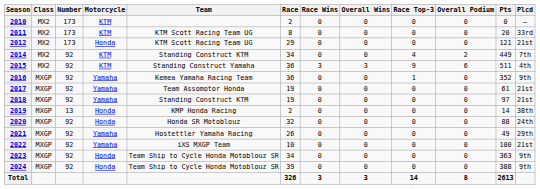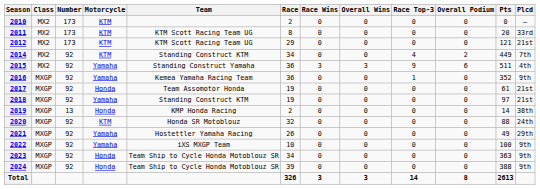 <table class="wikitable" style="font-size: 85%; text-align:center">
 <tr>
 <th>Season</th>
 <th>Class</th>
 <th>Number</th>
 <th>Motorcycle</th>
 <th>Team</th>
 <th>Race</th>
 <th>Race Wins</th>
 <th>Overall Wins</th>
 <th>Race Top-3</th>
 <th>Overall Podium</th>
 <th>Pts</th>
 <th>Plcd</th>
 </tr>
 <tr>
 <th><a href='#'>2010</a></th>
 <td>MX2</td>
 <td>173</td>
 <td><a href='#'>KTM</a></td>
 <td></td>
 <td>2</td>
 <td>0</td>
 <td>0</td>
 <td>0</td>
 <td>0</td>
 <td>0</td>
 <td>–</td>
 </tr>
 <tr>
 <th><a href='#'>2011</a></th>
 <td>MX2</td>
 <td>173</td>
 <td><a href='#'>KTM</a></td>
 <td>KTM Scott Racing Team UG</td>
 <td>8</td>
 <td>0</td>
 <td>0</td>
 <td>0</td>
 <td>0</td>
 <td>20</td>
 <td>33rd</td>
 </tr>
 <tr>
 <th><a href='#'>2012</a></th>
 <td>MX2</td>
 <td>173</td>
-<td><a href='#'>Honda</a></td>
+<td><a href='#'>KTM</a></td>
 <td>KTM Scott Racing Team UG</td>
 <td>29</td>
 <td>0</td>
 <td>0</td>
 <td>0</td>
 <td>0</td>
 <td>121</td>
 <td>21st</td>
 </tr>
 <tr>
 <th><a href='#'>2014</a></th>
 <td>MX2</td>
 <td>92</td>
 <td><a href='#'>KTM</a></td>
 <td>Standing Construct KTM</td>
 <td>34</td>
 <td>0</td>
 <td>0</td>
 <td>4</td>
 <td>2</td>
 <td>449</td>
 <td>7th</td>
 </tr>
 <tr>
 <th><a href='#'>2015</a></th>
 <td>MX2</td>
 <td>92</td>
-<td><a href='#'>KTM</a></td>
+<td><a href='#'>Yamaha</a></td>
 <td>Standing Construct Yamaha</td>
 <td>36</td>
 <td>3</td>
 <td>3</td>
 <td>9</td>
 <td>6</td>
 <td>511</td>
 <td>4th</td>
 </tr>
 <tr>
 <th><a href='#'>2016</a></th>
 <td>MXGP</td>
 <td>92</td>
 <td><a href='#'>Yamaha</a></td>
 <td>Kemea Yamaha Racing Team</td>
 <td>36</td>
 <td>0</td>
 <td>0</td>
 <td>1</td>
 <td>0</td>
 <td>352</td>
 <td>9th</td>
 </tr>
 <tr>
 <th><a href='#'>2017</a></th>
 <td>MXGP</td>
 <td>92</td>
-<td><a href='#'>Yamaha</a></td>
+<td><a href='#'>Honda</a></td>
 <td>Team Assomotor Honda</td>
 <td>19</td>
 <td>0</td>
 <td>0</td>
 <td>0</td>
 <td>0</td>
 <td>61</td>
 <td>21st</td>
 </tr>
 <tr>
 <th><a href='#'>2018</a></th>
 <td>MXGP</td>
 <td>92</td>
 <td><a href='#'>Yamaha</a></td>
 <td>Standing Construct KTM</td>
 <td>19</td>
 <td>0</td>
 <td>0</td>
 <td>0</td>
 <td>0</td>
 <td>97</td>
 <td>21st</td>
 </tr>
 <tr>
 <th><a href='#'>2019</a></th>
 <td>MXGP</td>
 <td>13</td>
 <td><a href='#'>Honda</a></td>
 <td>KMP Honda Racing</td>
 <td>2</td>
 <td>0</td>
 <td>0</td>
 <td>0</td>
 <td>0</td>
 <td>14</td>
 <td>38th</td>
 </tr>
 <tr>
 <th><a href='#'>2020</a></th>
 <td>MXGP</td>
 <td>92</td>
-<td><a href='#'>Honda</a></td>
+<td><a href='#'>KTM</a></td>
 <td>Honda SR Motoblouz</td>
 <td>32</td>
 <td>0</td>
 <td>0</td>
 <td>0</td>
 <td>0</td>
 <td>88</td>
 <td>24th</td>
 </tr>
 <tr>
 <th><a href='#'>2021</a></th>
 <td>MXGP</td>
 <td>92</td>
 <td><a href='#'>Yamaha</a></td>
 <td>Hostettler Yamaha Racing</td>
 <td>26</td>
 <td>0</td>
 <td>0</td>
 <td>0</td>
 <td>0</td>
 <td>49</td>
 <td>29th</td>
 </tr>
 <tr>
 <th><a href='#'>2022</a></th>
 <td>MXGP</td>
 <td>92</td>
 <td><a href='#'>Yamaha</a></td>
 <td>iXS MXGP Team</td>
 <td>10</td>
 <td>0</td>
 <td>0</td>
 <td>0</td>
 <td>0</td>
 <td>100</td>
-<td>21st</td>
+<td>9th</td>
 </tr>
 <tr>
 <th><a href='#'>2023</a></th>
 <td>MXGP</td>
 <td>92</td>
 <td><a href='#'>Honda</a></td>
 <td>Team Ship to Cycle Honda Motoblouz SR</td>
 <td>34</td>
 <td>0</td>
 <td>0</td>
 <td>0</td>
 <td>0</td>
 <td>363</td>
 <td>9th</td>
 </tr>
 <tr>
 <th><a href='#'>2024</a></th>
 <td>MXGP</td>
 <td>92</td>
 <td><a href='#'>Honda</a></td>
 <td>Team Ship to Cycle Honda Motoblouz SR</td>
 <td>39</td>
 <td>0</td>
 <td>0</td>
 <td>0</td>
 <td>0</td>
 <td>388</td>
 <td>9th</td>
 </tr>
 <tr>
 <th>Total</th>
 <td></td>
 <td></td>
 <td></td>
 <td></td>
 <td><strong>326</strong></td>
 <td><strong>3</strong></td>
 <td><strong>3</strong></td>
 <td><strong>14</strong></td>
 <td><strong>8</strong></td>
 <td><strong>2613</strong></td>
 <td></td>
 </tr>
 </table>
